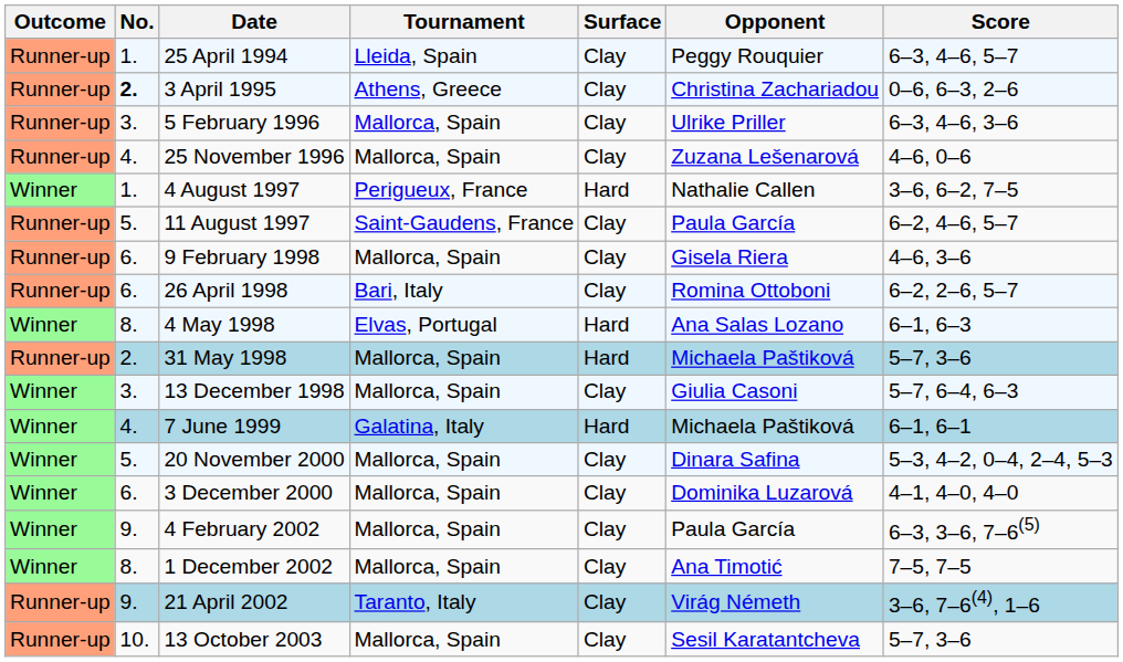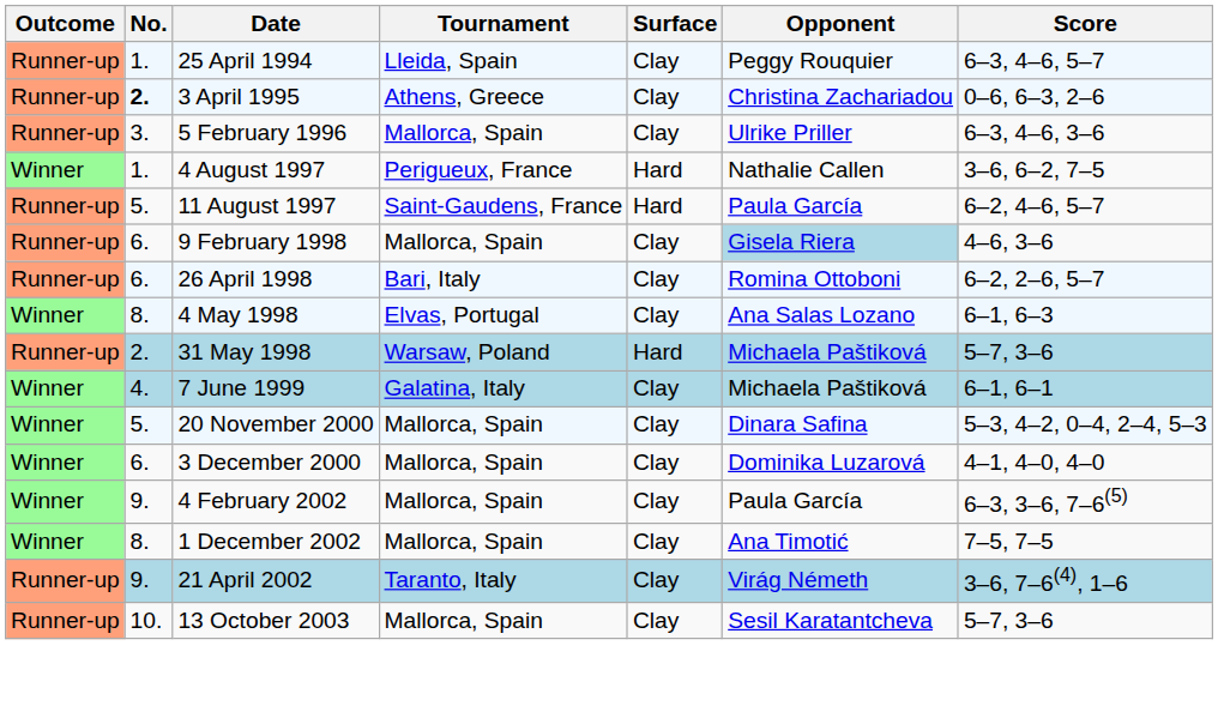 <table class="sortable wikitable">
 <tr>
 <th>Outcome</th>
 <th>No.</th>
 <th>Date</th>
 <th>Tournament</th>
 <th>Surface</th>
 <th>Opponent</th>
 <th class="unsortable">Score</th>
 </tr>
 <tr style="background:#f0f8ff;">
 <td bgcolor="FFA07A">Runner-up</td>
 <td>1.</td>
 <td>25 April 1994</td>
 <td><a href='#'>Lleida</a>, Spain</td>
 <td>Clay</td>
 <td> Peggy Rouquier</td>
 <td>6–3, 4–6, 5–7</td>
 </tr>
 <tr style="background:#f0f8ff;">
 <td bgcolor="FFA07A">Runner-up</td>
 <td><strong>2.</strong></td>
 <td>3 April 1995</td>
 <td><a href='#'>Athens</a>, Greece</td>
 <td>Clay</td>
 <td> <a href='#'>Christina Zachariadou</a></td>
 <td>0–6, 6–3, 2–6</td>
 </tr>
 <tr>
 <td bgcolor="FFA07A">Runner-up</td>
 <td>3.</td>
 <td>5 February 1996</td>
 <td><a href='#'>Mallorca</a>, Spain</td>
 <td>Clay</td>
 <td> <a href='#'>Ulrike Priller</a></td>
 <td>6–3, 4–6, 3–6</td>
 </tr>
 <tr>
-<td bgcolor="FFA07A">Runner-up</td>
-<td>4.</td>
-<td>25 November 1996</td>
-<td>Mallorca, Spain</td>
-<td>Clay</td>
-<td> <a href='#'>Zuzana Lešenarová</a></td>
-<td>4–6, 0–6</td>
-</tr>
-<tr>
 <td bgcolor=98FB98>Winner</td>
 <td>1.</td>
 <td>4 August 1997</td>
 <td><a href='#'>Perigueux</a>, France</td>
 <td>Hard</td>
 <td> Nathalie Callen</td>
 <td>3–6, 6–2, 7–5</td>
 </tr>
 <tr>
 <td bgcolor="FFA07A">Runner-up</td>
 <td>5.</td>
 <td>11 August 1997</td>
 <td><a href='#'>Saint-Gaudens</a>, France</td>
-<td>Clay</td>
+<td>Hard</td>
 <td> <a href='#'>Paula García</a></td>
 <td>6–2, 4–6, 5–7</td>
 </tr>
 <tr>
 <td bgcolor="FFA07A">Runner-up</td>
 <td>6.</td>
 <td>9 February 1998</td>
 <td>Mallorca, Spain</td>
 <td>Clay</td>
-<td> <a href='#'>Gisela Riera</a></td>
+<td style="background: lightblue;"> <a href='#'>Gisela Riera</a></td>
 <td>4–6, 3–6</td>
 </tr>
 <tr style="background:#f0f8ff;">
 <td bgcolor="FFA07A">Runner-up</td>
 <td>6.</td>
 <td>26 April 1998</td>
 <td><a href='#'>Bari</a>, Italy</td>
 <td>Clay</td>
 <td> <a href='#'>Romina Ottoboni</a></td>
 <td>6–2, 2–6, 5–7</td>
 </tr>
 <tr style="background:#f0f8ff;">
 <td bgcolor=98FB98>Winner</td>
 <td>8.</td>
 <td>4 May 1998</td>
 <td><a href='#'>Elvas</a>, Portugal</td>
-<td>Hard</td>
+<td>Clay</td>
 <td> <a href='#'>Ana Salas Lozano</a></td>
 <td>6–1, 6–3</td>
 </tr>
 <tr style="background:lightblue;">
 <td bgcolor="FFA07A">Runner-up</td>
 <td>2.</td>
 <td>31 May 1998</td>
-<td>Mallorca, Spain</td>
+<td><a href='#'>Warsaw</a>, Poland</td>
 <td>Hard</td>
 <td> <a href='#'>Michaela Paštiková</a></td>
 <td>5–7, 3–6</td>
-</tr>
-<tr style="background:#f0f8ff;">
-<td bgcolor=98FB98>Winner</td>
-<td>3.</td>
-<td>13 December 1998</td>
-<td>Mallorca, Spain</td>
-<td>Clay</td>
-<td> <a href='#'>Giulia Casoni</a></td>
-<td>5–7, 6–4, 6–3</td>
 </tr>
 <tr style="background:lightblue;">
 <td bgcolor=98FB98>Winner</td>
 <td>4.</td>
 <td>7 June 1999</td>
 <td><a href='#'>Galatina</a>, Italy</td>
-<td>Hard</td>
+<td>Clay</td>
 <td> Michaela Paštiková</td>
 <td>6–1, 6–1</td>
 </tr>
 <tr style="background:#f0f8ff;">
 <td bgcolor=98FB98>Winner</td>
 <td>5.</td>
 <td>20 November 2000</td>
 <td>Mallorca, Spain</td>
 <td>Clay</td>
 <td> <a href='#'>Dinara Safina</a></td>
 <td>5–3, 4–2, 0–4, 2–4, 5–3</td>
 </tr>
 <tr>
 <td bgcolor=98FB98>Winner</td>
 <td>6.</td>
 <td>3 December 2000</td>
 <td>Mallorca, Spain</td>
 <td>Clay</td>
 <td> <a href='#'>Dominika Luzarová</a></td>
 <td>4–1, 4–0, 4–0</td>
 </tr>
 <tr>
 <td bgcolor=98FB98>Winner</td>
 <td>9.</td>
 <td>4 February 2002</td>
 <td>Mallorca, Spain</td>
 <td>Clay</td>
 <td> Paula García</td>
 <td>6–3, 3–6, 7–6<sup>(5)</sup></td>
 </tr>
 <tr>
 <td bgcolor=98FB98>Winner</td>
 <td>8.</td>
 <td>1 December 2002</td>
 <td>Mallorca, Spain</td>
 <td>Clay</td>
 <td> <a href='#'>Ana Timotić</a></td>
 <td>7–5, 7–5</td>
 </tr>
 <tr style="background:lightblue;">
 <td bgcolor="FFA07A">Runner-up</td>
 <td>9.</td>
 <td>21 April 2002</td>
 <td><a href='#'>Taranto</a>, Italy</td>
 <td>Clay</td>
 <td> <a href='#'>Virág Németh</a></td>
 <td>3–6, 7–6<sup>(4)</sup>, 1–6</td>
 </tr>
 <tr>
 <td bgcolor="FFA07A">Runner-up</td>
 <td>10.</td>
 <td>13 October 2003</td>
 <td>Mallorca, Spain</td>
 <td>Clay</td>
 <td> <a href='#'>Sesil Karatantcheva</a></td>
 <td>5–7, 3–6</td>
 </tr>
 </table>
